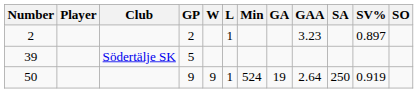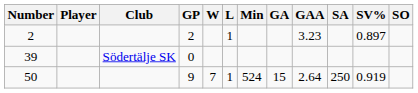 <table class="wikitable sortable" style="text-align: center;">
 <tr>
 <th scope="col">Number</th>
 <th scope="col">Player</th>
 <th scope="col">Club</th>
 <th scope="col">GP</th>
 <th scope="col">W</th>
 <th scope="col">L</th>
 <th scope="col">Min</th>
 <th scope="col">GA</th>
 <th scope="col">GAA</th>
 <th scope="col">SA</th>
 <th scope="col">SV%</th>
 <th scope="col">SO</th>
 </tr>
 <tr>
 <td>2</td>
 <td scope="row" align=left></td>
 <td align=left></td>
 <td>2</td>
 <td></td>
 <td>1</td>
 <td></td>
 <td></td>
 <td>3.23</td>
 <td></td>
 <td>0.897</td>
 <td></td>
 </tr>
 <tr>
 <td>39</td>
 <td scope="row" align=left></td>
 <td align=left><a href='#'>Södertälje SK</a></td>
-<td>5</td>
+<td>0</td>
 <td></td>
 <td></td>
 <td></td>
 <td></td>
 <td></td>
 <td></td>
 <td></td>
 <td></td>
 </tr>
 <tr>
 <td>50</td>
 <td scope="row" align=left></td>
 <td align=left></td>
 <td>9</td>
-<td>9</td>
+<td>7</td>
 <td>1</td>
 <td>524</td>
-<td>19</td>
+<td>15</td>
 <td>2.64</td>
 <td>250</td>
 <td>0.919</td>
 <td></td>
 </tr>
 </table>
